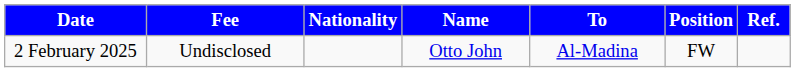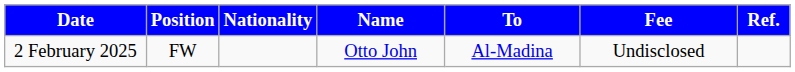 <table class="wikitable"  style="text-align:center; font-size:90%; ">
 <tr>
 <th style="background:#0000ff; color:#FFFFFF; width:200px;">Date</th>
-<th style="background:#0000ff; color:#FFFFFF; width:200px;">Fee</th>
+<th style="background:#0000ff; color:#FFFFFF; width:50px;">Position</th>
 <th style="background:#0000ff; color:#FFFFFF; width:50px;">Nationality</th>
 <th style="background:#0000ff; color:#FFFFFF; width:200px;">Name</th>
 <th style="background:#0000ff; color:#FFFFFF; width:200px;">To</th>
-<th style="background:#0000ff; color:#FFFFFF; width:50px;">Position</th>
+<th style="background:#0000ff; color:#FFFFFF; width:200px;">Fee</th>
 <th style="background:#0000ff; color:#FFFFFF; width:50px;">Ref.</th>
 </tr>
 <tr>
 <td>2 February 2025</td>
-<td>Undisclosed</td>
+<td>FW</td>
 <td></td>
 <td><a href='#'>Otto John</a></td>
 <td><a href='#'>Al-Madina</a></td>
-<td>FW</td>
+<td>Undisclosed</td>
 <td></td>
 </tr>
 </table>
